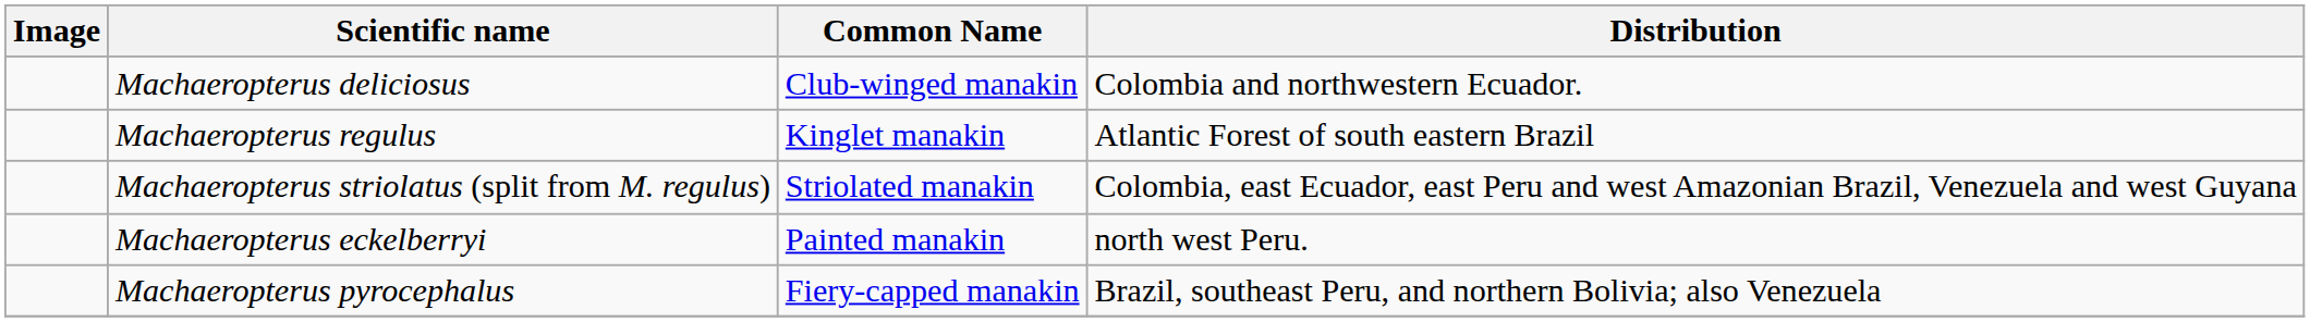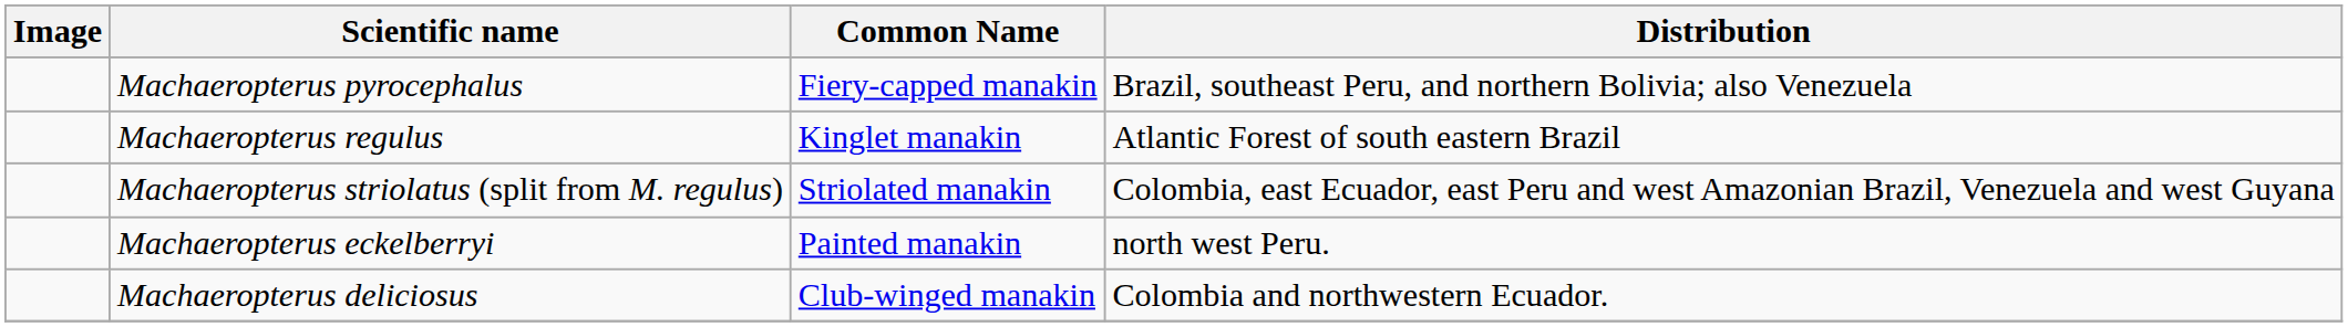 <table class="wikitable">
 <tr>
 <th>Image</th>
 <th>Scientific name</th>
 <th>Common Name</th>
 <th>Distribution</th>
 </tr>
 <tr>
 <td></td>
-<td><em>Machaeropterus deliciosus</em></td>
-<td><a href='#'>Club-winged manakin</a></td>
-<td>Colombia and northwestern Ecuador.</td>
+<td><em>Machaeropterus pyrocephalus</em></td>
+<td><a href='#'>Fiery-capped manakin</a></td>
+<td>Brazil, southeast Peru, and northern Bolivia; also Venezuela</td>
 </tr>
 <tr>
 <td></td>
 <td><em>Machaeropterus regulus</em></td>
 <td><a href='#'>Kinglet manakin</a></td>
 <td>Atlantic Forest of south eastern Brazil</td>
 </tr>
 <tr>
 <td></td>
 <td><em>Machaeropterus striolatus</em> (split from <em>M. regulus</em>)</td>
 <td><a href='#'>Striolated manakin</a></td>
 <td>Colombia, east Ecuador, east Peru and west Amazonian Brazil, Venezuela and west Guyana</td>
 </tr>
 <tr>
 <td></td>
 <td><em>Machaeropterus eckelberryi</em></td>
 <td><a href='#'>Painted manakin</a></td>
 <td>north west Peru.</td>
 </tr>
 <tr>
 <td></td>
-<td><em>Machaeropterus pyrocephalus</em></td>
-<td><a href='#'>Fiery-capped manakin</a></td>
-<td>Brazil, southeast Peru, and northern Bolivia; also Venezuela</td>
+<td><em>Machaeropterus deliciosus</em></td>
+<td><a href='#'>Club-winged manakin</a></td>
+<td>Colombia and northwestern Ecuador.</td>
 </tr>
 <tr>
 </tr>
 </table>
